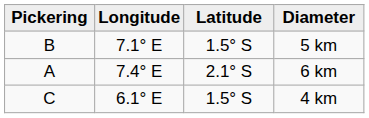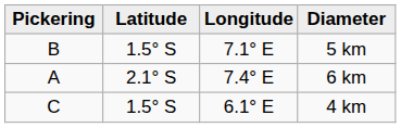 <table class="wikitable">
 <tr>
 <th width="25%" style="background:#eeeeee;">Pickering</th>
+<th width="25%" style="background:#eeeeee;">Latitude</th>
 <th width="25%" style="background:#eeeeee;">Longitude</th>
-<th width="25%" style="background:#eeeeee;">Latitude</th>
 <th width="25%" style="background:#eeeeee;">Diameter</th>
 </tr>
 <tr>
 <td align="center">B</td>
+<td align="center">1.5° S</td>
 <td align="center">7.1° E</td>
-<td align="center">1.5° S</td>
 <td align="center">5 km</td>
 </tr>
 <tr>
 <td align="center">A</td>
+<td align="center">2.1° S</td>
 <td align="center">7.4° E</td>
-<td align="center">2.1° S</td>
 <td align="center">6 km</td>
 </tr>
 <tr>
 <td align="center">C</td>
+<td align="center">1.5° S</td>
 <td align="center">6.1° E</td>
-<td align="center">1.5° S</td>
 <td align="center">4 km</td>
 </tr>
 </table>
